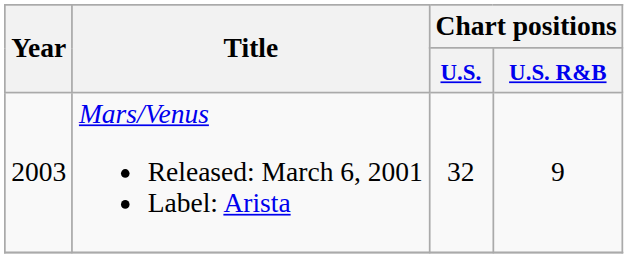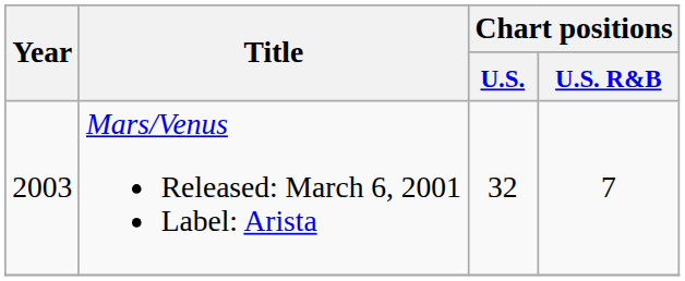 <table class="wikitable">
 <tr>
 <th rowspan="2">Year</th>
 <th rowspan="2">Title</th>
 <th colspan="2">Chart positions</th>
 </tr>
 <tr>
 <th><small><a href='#'>U.S.</a></small></th>
 <th><small><a href='#'>U.S. R&B</a></small></th>
 </tr>
 <tr>
 <td>2003</td>
 <td><em><a href='#'>Mars/Venus</a></em><br><ul><li>Released: March 6, 2001</li><li>Label: <a href='#'>Arista</a></li></ul></td>
 <td align="center">32</td>
-<td align="center">9</td>
+<td align="center">7</td>
 </tr>
 <tr>
 </tr>
 </table>
